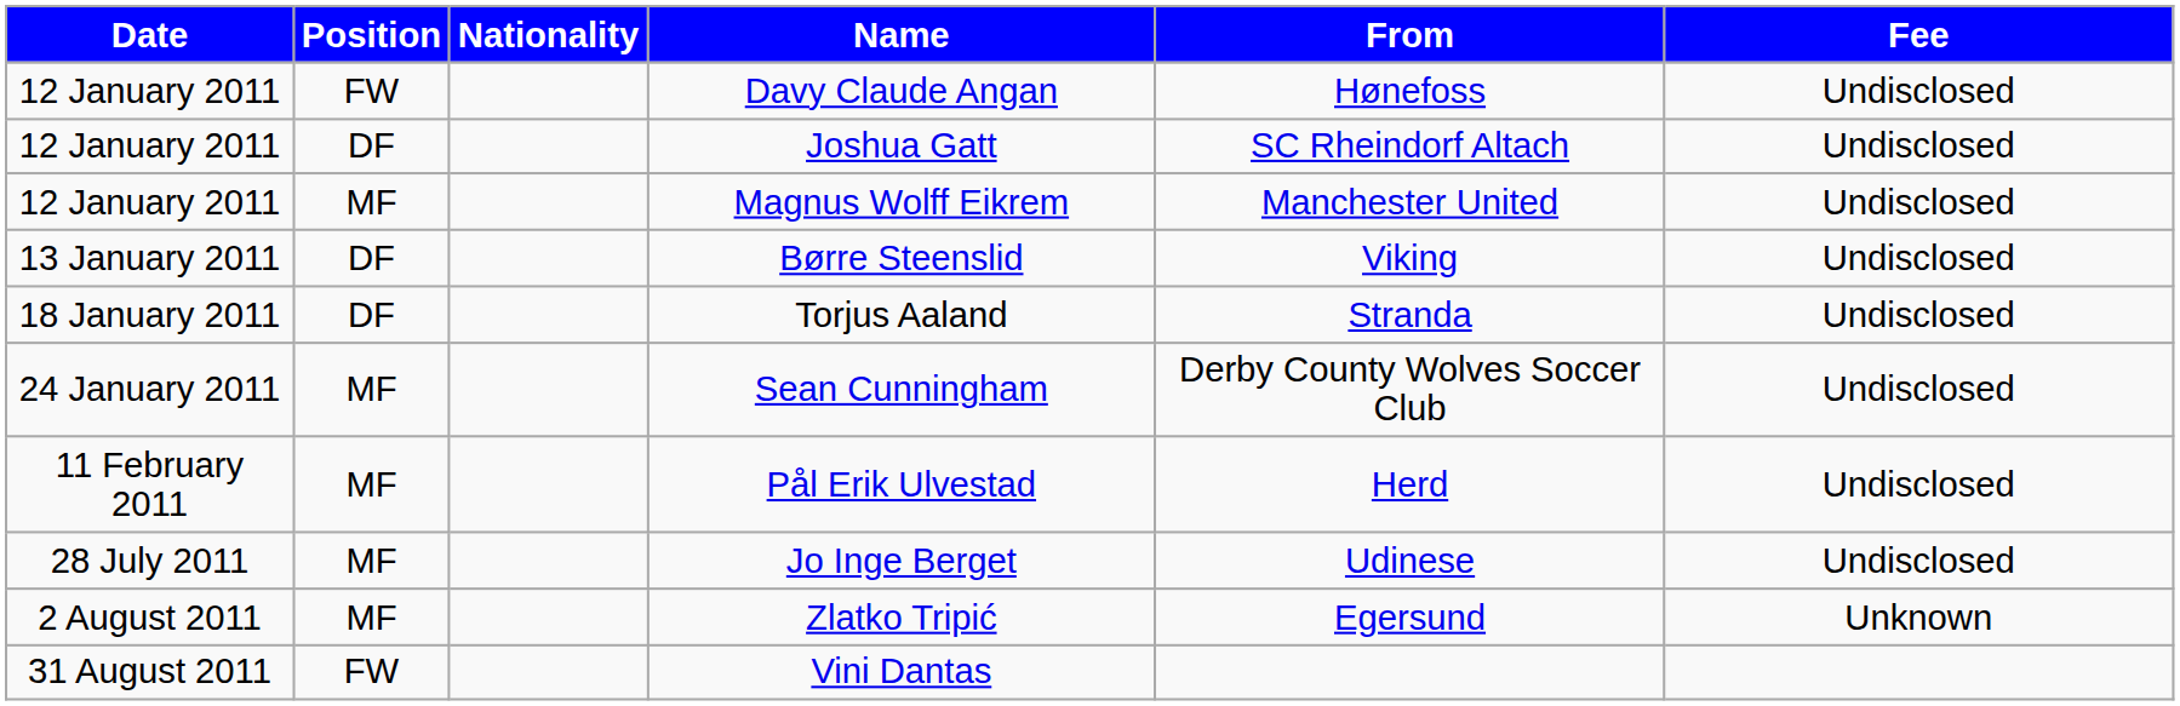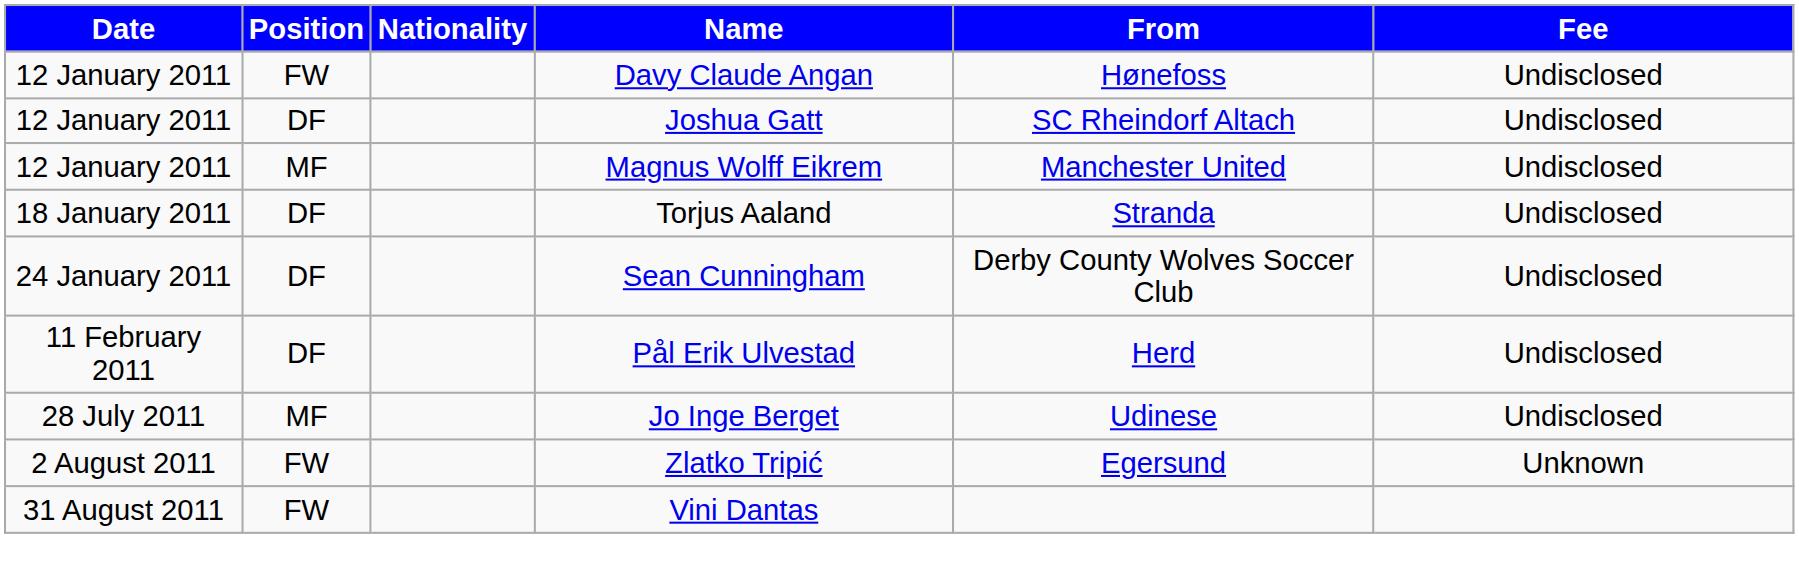 <table class="wikitable"  style="text-align:center; font-size:90%; ">
 <tr>
 <th style="background:#00f; color:white; width:110px;">Date</th>
 <th style="background:#00f; color:white; width:55px;">Position</th>
 <th style="background:#00f; color:white; width:55px;">Nationality</th>
 <th style="background:#00f; color:white; width:200px;">Name</th>
 <th style="background:#00f; color:white; width:200px;">From</th>
 <th style="background:#00f; color:white; width:200px;">Fee</th>
 </tr>
 <tr>
 <td>12 January 2011</td>
 <td>FW</td>
 <td></td>
 <td><a href='#'>Davy Claude Angan</a></td>
 <td> <a href='#'>Hønefoss</a></td>
 <td>Undisclosed</td>
 </tr>
 <tr>
 <td>12 January 2011</td>
 <td>DF</td>
 <td></td>
 <td><a href='#'>Joshua Gatt</a></td>
 <td> <a href='#'>SC Rheindorf Altach</a></td>
 <td>Undisclosed</td>
 </tr>
 <tr>
 <td>12 January 2011</td>
 <td>MF</td>
 <td></td>
 <td><a href='#'>Magnus Wolff Eikrem</a></td>
 <td> <a href='#'>Manchester United</a></td>
 <td>Undisclosed</td>
 </tr>
 <tr>
-<td>13 January 2011</td>
-<td>DF</td>
-<td></td>
-<td><a href='#'>Børre Steenslid</a></td>
-<td> <a href='#'>Viking</a></td>
-<td>Undisclosed</td>
-</tr>
-<tr>
 <td>18 January 2011</td>
 <td>DF</td>
 <td></td>
 <td>Torjus Aaland</td>
 <td> <a href='#'>Stranda</a></td>
 <td>Undisclosed</td>
 </tr>
 <tr>
 <td>24 January 2011</td>
-<td>MF</td>
+<td>DF</td>
 <td></td>
 <td><a href='#'>Sean Cunningham</a></td>
 <td>Derby County Wolves Soccer Club</td>
 <td>Undisclosed</td>
 </tr>
 <tr>
 <td>11 February 2011</td>
-<td>MF</td>
+<td>DF</td>
 <td></td>
 <td><a href='#'>Pål Erik Ulvestad</a></td>
 <td> <a href='#'>Herd</a></td>
 <td>Undisclosed</td>
 </tr>
 <tr>
 <td>28 July 2011</td>
 <td>MF</td>
 <td></td>
 <td><a href='#'>Jo Inge Berget</a></td>
 <td> <a href='#'>Udinese</a></td>
 <td>Undisclosed</td>
 </tr>
 <tr>
 <td>2 August 2011</td>
-<td>MF</td>
+<td>FW</td>
 <td></td>
 <td><a href='#'>Zlatko Tripić</a></td>
 <td> <a href='#'>Egersund</a></td>
 <td>Unknown</td>
 </tr>
 <tr>
 <td>31 August 2011</td>
 <td>FW</td>
 <td></td>
 <td><a href='#'>Vini Dantas</a></td>
 <td></td>
 <td></td>
 </tr>
 </table>
